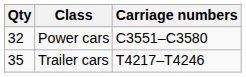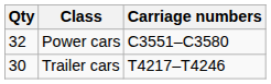 <table class="wikitable">
 <tr>
 <th>Qty</th>
 <th>Class</th>
 <th>Carriage numbers</th>
 </tr>
 <tr>
 <td>32</td>
 <td>Power cars</td>
 <td>C3551–C3580</td>
 </tr>
 <tr>
-<td>35</td>
+<td>30</td>
 <td>Trailer cars</td>
 <td>T4217–T4246</td>
 </tr>
 </table>
